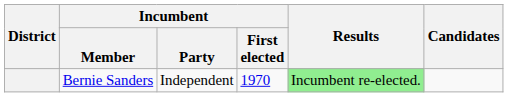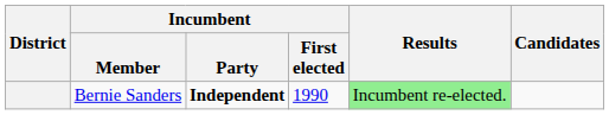 <table class="wikitable sortable">
 <tr>
 <th rowspan=2>District</th>
 <th colspan=3>Incumbent</th>
 <th rowspan=2>Results</th>
 <th rowspan=2 class="unsortable">Candidates</th>
 </tr>
 <tr valign=bottom>
 <th>Member</th>
 <th>Party</th>
 <th>First<br>elected</th>
 </tr>
 <tr>
 <th></th>
 <td><a href='#'>Bernie Sanders</a></td>
-<td>Independent</td>
-<td><a href='#'>1970</a></td>
+<td><strong>Independent</strong></td>
+<td><a href='#'>1990</a></td>
 <td style="background: lightgreen;">Incumbent re-elected.</td>
 <td nowrap></td>
 </tr>
 </table>
